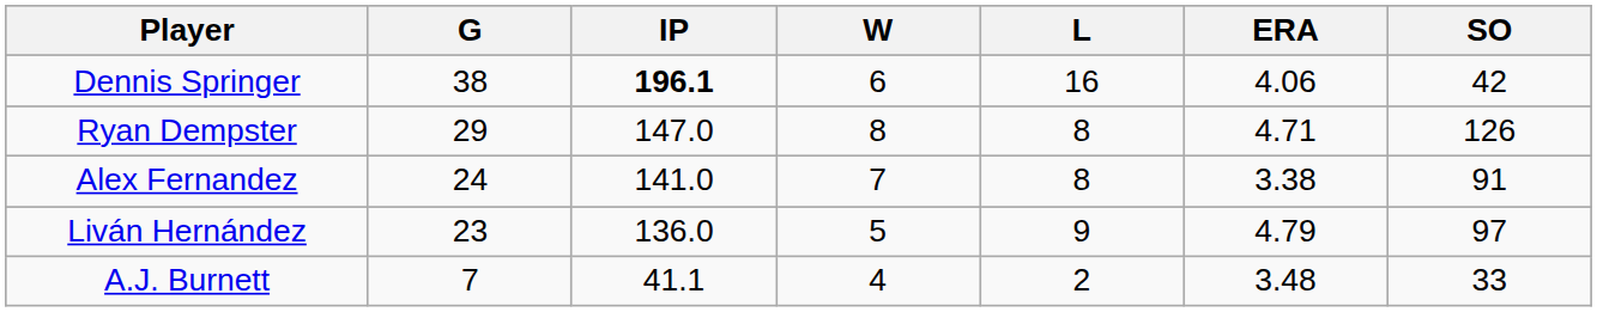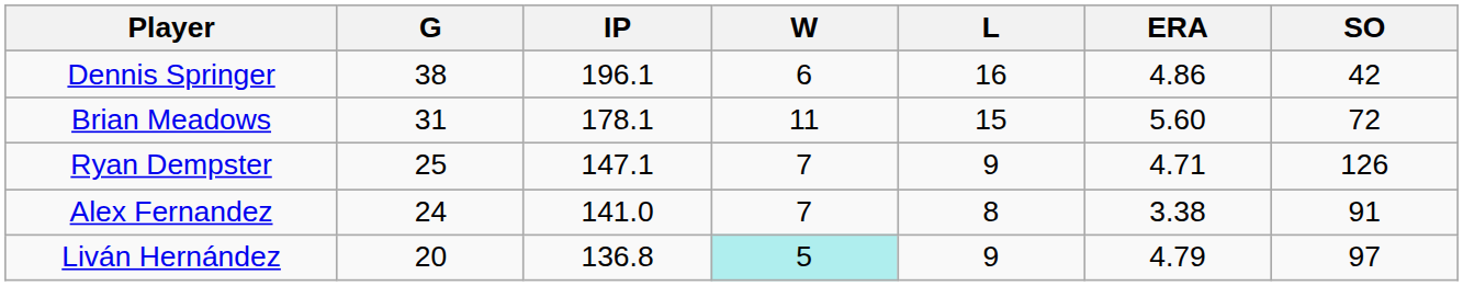 <table class="wikitable sortable">
 <tr>
 <th bgcolor="#DDDDFF" width="16%">Player</th>
 <th bgcolor="#DDDDFF" width="9%">G</th>
 <th bgcolor="#DDDDFF" width="9%">IP</th>
 <th bgcolor="#DDDDFF" width="9%">W</th>
 <th bgcolor="#DDDDFF" width="9%">L</th>
 <th bgcolor="#DDDDFF" width="9%">ERA</th>
 <th bgcolor="#DDDDFF" width="9%">SO</th>
 </tr>
 <tr align="center">
 <td><a href='#'>Dennis Springer</a></td>
 <td>38</td>
-<td><strong>196.1</strong></td>
+<td>196.1</td>
 <td>6</td>
 <td>16</td>
-<td>4.06</td>
+<td>4.86</td>
 <td>42</td>
 </tr>
 <tr align=center>
+<td><a href='#'>Brian Meadows</a></td>
+<td>31</td>
+<td>178.1</td>
+<td>11</td>
+<td>15</td>
+<td>5.60</td>
+<td>72</td>
+</tr>
+<tr align=center>
 <td><a href='#'>Ryan Dempster</a></td>
-<td>29</td>
-<td>147.0</td>
-<td>8</td>
-<td>8</td>
+<td>25</td>
+<td>147.1</td>
+<td>7</td>
+<td>9</td>
 <td>4.71</td>
 <td>126</td>
 </tr>
 <tr align=center>
 <td><a href='#'>Alex Fernandez</a></td>
 <td>24</td>
 <td>141.0</td>
 <td>7</td>
 <td>8</td>
 <td>3.38</td>
 <td>91</td>
 </tr>
 <tr align=center>
 <td><a href='#'>Liván Hernández</a></td>
-<td>23</td>
-<td>136.0</td>
-<td>5</td>
+<td>20</td>
+<td>136.8</td>
+<td style="background: paleturquoise;">5</td>
 <td>9</td>
 <td>4.79</td>
 <td>97</td>
 </tr>
-<tr align=center>
-<td><a href='#'>A.J. Burnett</a></td>
-<td>7</td>
-<td>41.1</td>
-<td>4</td>
-<td>2</td>
-<td>3.48</td>
-<td>33</td>
-</tr>
 </table>
